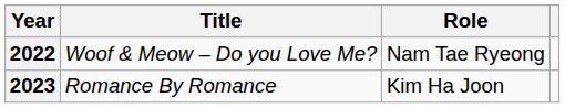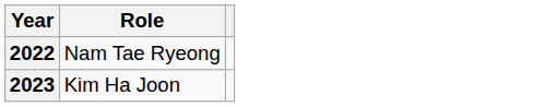 <table class="wikitable sortable plainrowheaders">
 <tr>
 <th scope="col">Year</th>
-<th scope="col">Title</th>
 <th scope="col">Role</th>
 <th scope="col" class="unsortable"></th>
 </tr>
 <tr>
 <th scope="row">2022</th>
-<td><em>Woof & Meow – Do you Love Me?</em></td>
 <td>Nam Tae Ryeong</td>
 <td></td>
 </tr>
 <tr>
 <th scope="row">2023</th>
-<td><em>Romance By Romance</em></td>
 <td>Kim Ha Joon</td>
 <td></td>
 </tr>
 </table>
